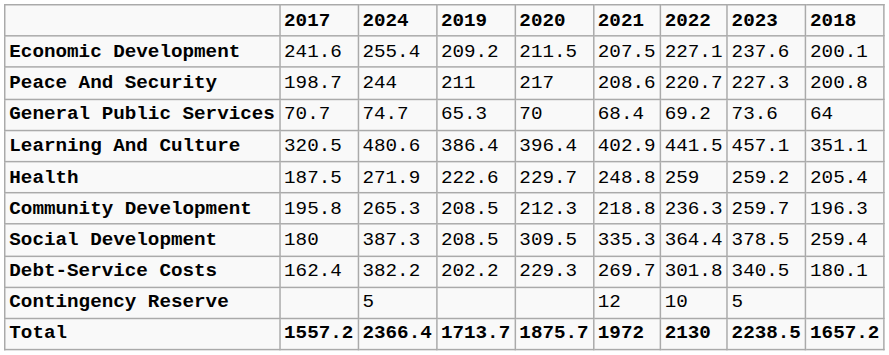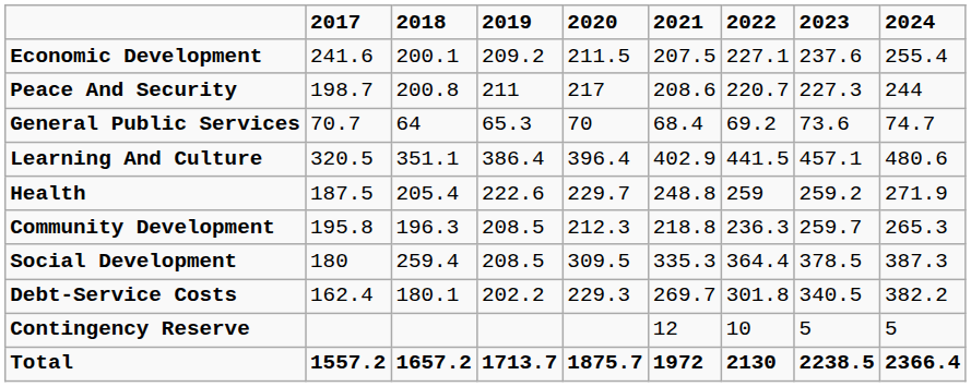 <table class="wikitable">
 <tr>
 <td></td>
 <td><strong>2017</strong></td>
-<td><strong>2024</strong></td>
+<td><strong>2018</strong></td>
 <td><strong>2019</strong></td>
 <td><strong>2020</strong></td>
 <td><strong>2021</strong></td>
 <td><strong>2022</strong></td>
 <td><strong>2023</strong></td>
-<td><strong>2018</strong></td>
+<td><strong>2024</strong></td>
 </tr>
 <tr>
 <td><strong>Economic Development</strong></td>
 <td>241.6</td>
-<td>255.4</td>
+<td>200.1</td>
 <td>209.2</td>
 <td>211.5</td>
 <td>207.5</td>
 <td>227.1</td>
 <td>237.6</td>
-<td>200.1</td>
+<td>255.4</td>
 </tr>
 <tr>
 <td><strong>Peace And Security</strong></td>
 <td>198.7</td>
-<td>244</td>
+<td>200.8</td>
 <td>211</td>
 <td>217</td>
 <td>208.6</td>
 <td>220.7</td>
 <td>227.3</td>
-<td>200.8</td>
+<td>244</td>
 </tr>
 <tr>
 <td><strong>General Public Services</strong></td>
 <td>70.7</td>
-<td>74.7</td>
+<td>64</td>
 <td>65.3</td>
 <td>70</td>
 <td>68.4</td>
 <td>69.2</td>
 <td>73.6</td>
-<td>64</td>
+<td>74.7</td>
 </tr>
 <tr>
 <td><strong>Learning And Culture</strong></td>
 <td>320.5</td>
-<td>480.6</td>
+<td>351.1</td>
 <td>386.4</td>
 <td>396.4</td>
 <td>402.9</td>
 <td>441.5</td>
 <td>457.1</td>
-<td>351.1</td>
+<td>480.6</td>
 </tr>
 <tr>
 <td><strong>Health</strong></td>
 <td>187.5</td>
-<td>271.9</td>
+<td>205.4</td>
 <td>222.6</td>
 <td>229.7</td>
 <td>248.8</td>
 <td>259</td>
 <td>259.2</td>
-<td>205.4</td>
+<td>271.9</td>
 </tr>
 <tr>
 <td><strong>Community Development</strong></td>
 <td>195.8</td>
-<td>265.3</td>
+<td>196.3</td>
 <td>208.5</td>
 <td>212.3</td>
 <td>218.8</td>
 <td>236.3</td>
 <td>259.7</td>
-<td>196.3</td>
+<td>265.3</td>
 </tr>
 <tr>
 <td><strong>Social Development</strong></td>
 <td>180</td>
-<td>387.3</td>
+<td>259.4</td>
 <td>208.5</td>
 <td>309.5</td>
 <td>335.3</td>
 <td>364.4</td>
 <td>378.5</td>
-<td>259.4</td>
+<td>387.3</td>
 </tr>
 <tr>
 <td><strong>Debt-Service Costs</strong></td>
 <td>162.4</td>
-<td>382.2</td>
+<td>180.1</td>
 <td>202.2</td>
 <td>229.3</td>
 <td>269.7</td>
 <td>301.8</td>
 <td>340.5</td>
-<td>180.1</td>
+<td>382.2</td>
 </tr>
 <tr>
 <td><strong>Contingency Reserve</strong></td>
 <td></td>
-<td>5</td>
+<td></td>
 <td></td>
 <td></td>
 <td>12</td>
 <td>10</td>
 <td>5</td>
-<td></td>
+<td>5</td>
 </tr>
 <tr>
 <td><strong>Total</strong></td>
 <td><strong>1557.2</strong></td>
-<td><strong>2366.4</strong></td>
+<td><strong>1657.2</strong></td>
 <td><strong>1713.7</strong></td>
 <td><strong>1875.7</strong></td>
 <td><strong>1972</strong></td>
 <td><strong>2130</strong></td>
 <td><strong>2238.5</strong></td>
-<td><strong>1657.2</strong></td>
+<td><strong>2366.4</strong></td>
 </tr>
 </table>
